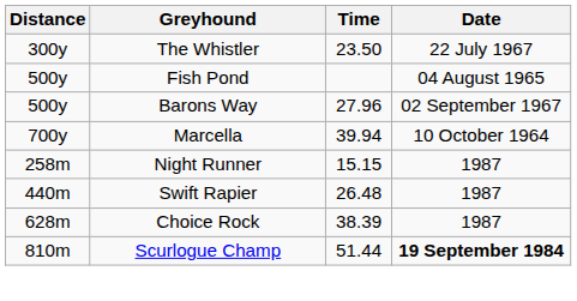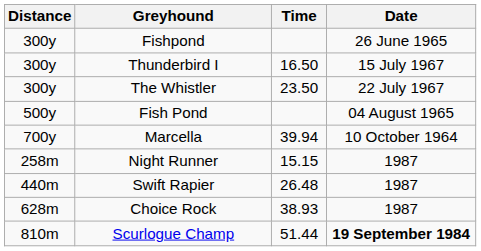 <table class="wikitable" style="font-size: 100%">
 <tr>
 <th width=50>Distance</th>
 <th width=200>Greyhound</th>
 <th width=50>Time</th>
 <th width=150>Date</th>
+</tr>
+<tr align=center>
+<td>300y</td>
+<td>Fishpond</td>
+<td></td>
+<td>26 June 1965</td>
+</tr>
+<tr align=center>
+<td>300y</td>
+<td>Thunderbird I</td>
+<td>16.50</td>
+<td>15 July 1967</td>
 </tr>
 <tr align=center>
 <td>300y</td>
 <td>The Whistler</td>
 <td>23.50</td>
 <td>22 July 1967</td>
 </tr>
 <tr align=center>
 <td>500y</td>
 <td>Fish Pond</td>
 <td></td>
 <td>04 August 1965</td>
-</tr>
-<tr align=center>
-<td>500y</td>
-<td>Barons Way</td>
-<td>27.96</td>
-<td>02 September 1967</td>
 </tr>
 <tr align=center>
 <td>700y</td>
 <td>Marcella</td>
 <td>39.94</td>
 <td>10 October 1964</td>
 </tr>
 <tr align=center>
 <td>258m</td>
 <td>Night Runner</td>
 <td>15.15</td>
 <td>1987</td>
 </tr>
 <tr align=center>
 <td>440m</td>
 <td>Swift Rapier</td>
 <td>26.48</td>
 <td>1987</td>
 </tr>
 <tr align=center>
 <td>628m</td>
 <td>Choice Rock</td>
-<td>38.39</td>
+<td>38.93</td>
 <td>1987</td>
 </tr>
 <tr align=center>
 <td>810m</td>
 <td><a href='#'>Scurlogue Champ</a></td>
 <td>51.44</td>
 <td><strong>19 September 1984</strong></td>
 </tr>
 </table>
